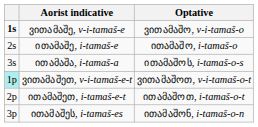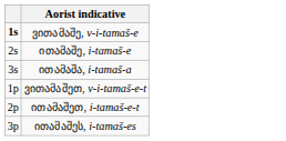 <table class="wikitable" style="text-align:center;">
 <tr>
 <th> </th>
 <th>Aorist indicative</th>
-<th>Optative</th>
 </tr>
 <tr>
 <td><strong>1s</strong></td>
 <td>ვითამაშე, <em>v-i-tamaš-e</em></td>
-<td>ვითამაშო, <em>v-i-tamaš-o</em></td>
 </tr>
 <tr>
 <td>2s</td>
 <td>ითამაშე, <em>i-tamaš-e</em></td>
-<td>ითამაშო, <em>i-tamaš-o</em></td>
 </tr>
 <tr>
 <td>3s</td>
 <td>ითამაშა, <em>i-tamaš-a</em></td>
-<td>ითამაშოს, <em>i-tamaš-o-s</em></td>
 </tr>
 <tr>
-<td style="background: paleturquoise;">1p</td>
+<td>1p</td>
 <td>ვითამაშეთ, <em>v-i-tamaš-e-t</em></td>
-<td>ვითამაშოთ, <em>v-i-tamaš-o-t</em></td>
 </tr>
 <tr>
 <td>2p</td>
 <td>ითამაშეთ, <em>i-tamaš-e-t</em></td>
-<td>ითამაშოთ, <em>i-tamaš-o-t</em></td>
 </tr>
 <tr>
 <td>3p</td>
 <td>ითამაშეს, <em>i-tamaš-es</em></td>
-<td>ითამაშონ, <em>i-tamaš-o-n</em></td>
 </tr>
 </table>
